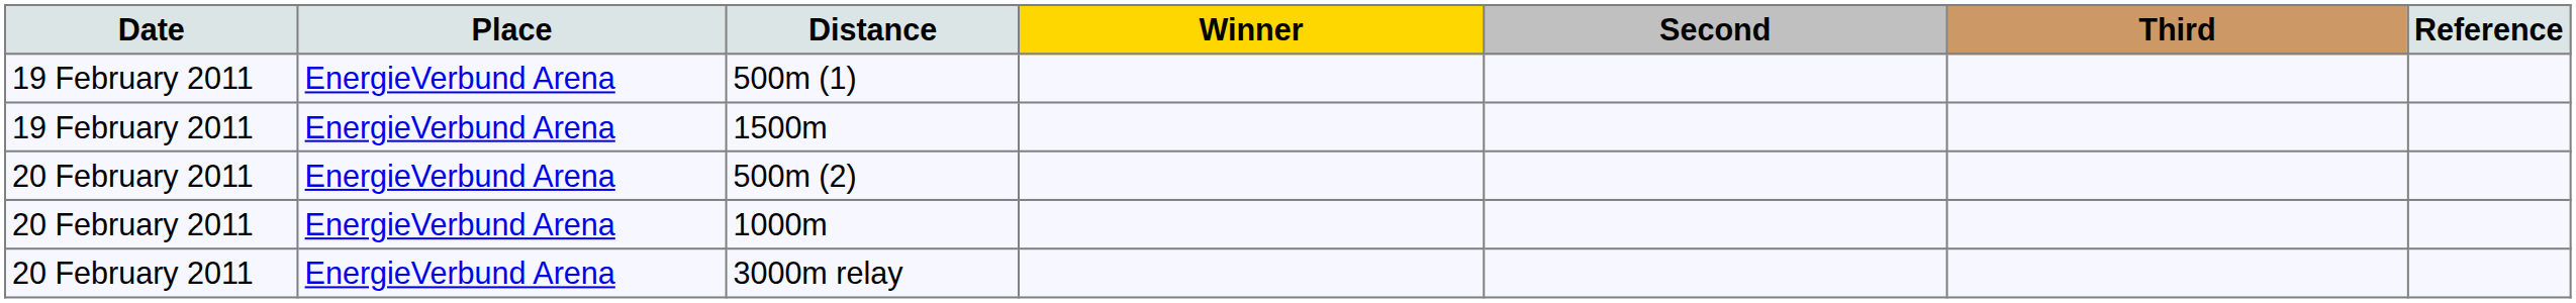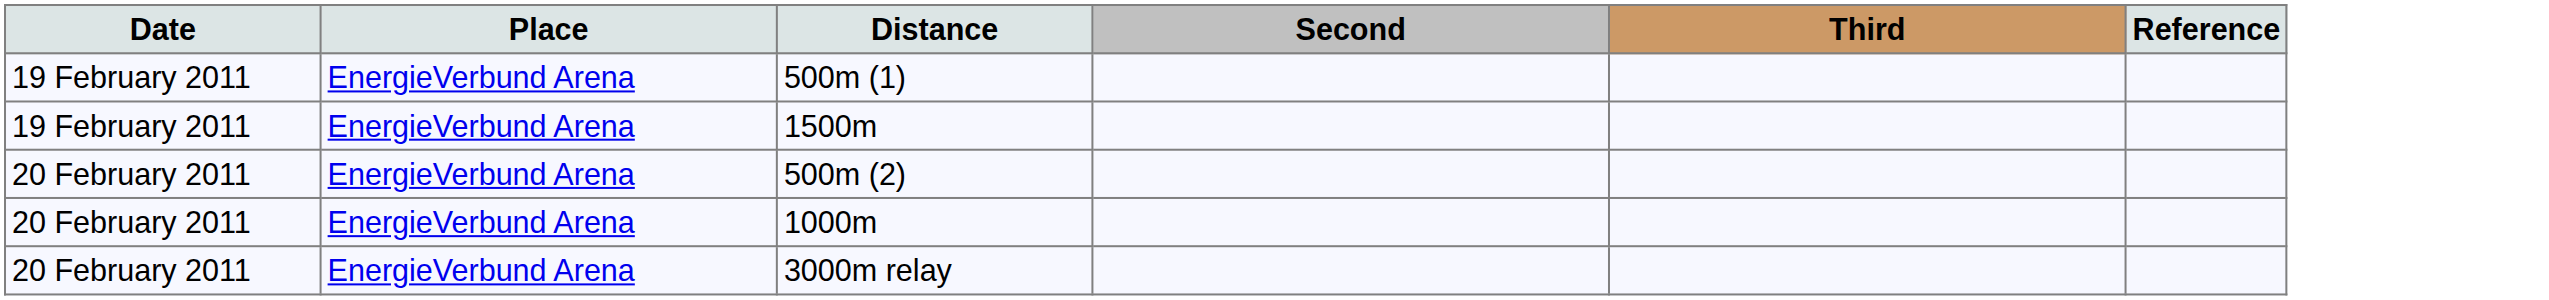 <table bgcolor="#f7f8ff" cellpadding="3" cellspacing="0" border="1" style="font-size: 95%; border: gray solid 1px; border-collapse: collapse;">
 <tr bgcolor="#CCCCCC">
 <td align="center" bgcolor="#DCE5E5" width="150"><strong>Date</strong></td>
 <td align="center" bgcolor="#DCE5E5" width="220"><strong>Place</strong></td>
 <td align="center" bgcolor="#DCE5E5" width="150"><strong>Distance</strong></td>
-<td align="center" bgcolor="gold" width="250"><strong>Winner</strong></td>
 <td align="center" bgcolor="silver" width="250"><strong>Second</strong></td>
 <td align="center" bgcolor="CC9966" width="250"><strong>Third</strong></td>
 <td align="center" bgcolor="#DCE5E5" width="30"><strong>Reference</strong></td>
 </tr>
 <tr align="left">
 <td>19 February 2011</td>
 <td><a href='#'>EnergieVerbund Arena</a></td>
 <td>500m (1)</td>
 <td></td>
 <td></td>
 <td></td>
-<td></td>
 </tr>
 <tr align="left">
 <td>19 February 2011</td>
 <td><a href='#'>EnergieVerbund Arena</a></td>
 <td>1500m</td>
-<td></td>
 <td></td>
 <td></td>
 <td></td>
 </tr>
 <tr align="left">
 <td>20 February 2011</td>
 <td><a href='#'>EnergieVerbund Arena</a></td>
 <td>500m (2)</td>
 <td></td>
 <td></td>
 <td></td>
-<td></td>
 </tr>
 <tr align="left">
 <td>20 February 2011</td>
 <td><a href='#'>EnergieVerbund Arena</a></td>
 <td>1000m</td>
-<td></td>
 <td></td>
 <td></td>
 <td></td>
 </tr>
 <tr align="left">
 <td>20 February 2011</td>
 <td><a href='#'>EnergieVerbund Arena</a></td>
 <td>3000m relay</td>
 <td></td>
 <td></td>
 <td></td>
-<td></td>
 </tr>
 </table>
